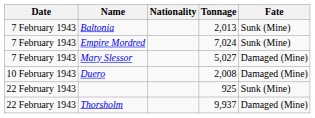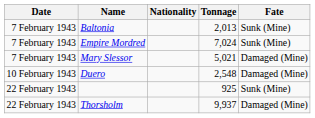 <table class="wikitable sortable">
 <tr>
 <th>Date</th>
 <th>Name</th>
 <th>Nationality</th>
 <th>Tonnage</th>
 <th>Fate</th>
 </tr>
 <tr>
 <td align="right">7 February 1943</td>
 <td align="left"><a href='#'><em>Baltonia</em></a></td>
 <td align="left"></td>
 <td align="right">2,013</td>
 <td align="left">Sunk (Mine)</td>
 </tr>
 <tr>
 <td align="right">7 February 1943</td>
 <td align="left"><a href='#'><em>Empire Mordred</em></a></td>
 <td align="left"></td>
 <td align="right">7,024</td>
 <td align="left">Sunk (Mine)</td>
 </tr>
 <tr>
 <td align="right">7 February 1943</td>
 <td align="left"><a href='#'><em>Mary Slessor</em></a></td>
 <td align="left"></td>
-<td align="right">5,027</td>
+<td align="right">5,021</td>
 <td align="left">Damaged (Mine)</td>
 </tr>
 <tr>
 <td align="right">10 February 1943</td>
 <td align="left"><a href='#'><em>Duero</em></a></td>
 <td align="left"></td>
-<td align="right">2,008</td>
+<td align="right">2,548</td>
 <td align="left">Damaged (Mine)</td>
 </tr>
 <tr>
 <td align="right">22 February 1943</td>
 <td align="left"></td>
 <td align="left"></td>
 <td align="right">925</td>
 <td align="left">Sunk (Mine)</td>
 </tr>
 <tr>
 <td align="right">22 February 1943</td>
 <td align="left"><a href='#'><em>Thorsholm</em></a></td>
 <td align="left"></td>
 <td align="right">9,937</td>
 <td align="left">Damaged (Mine)</td>
 </tr>
 </table>
